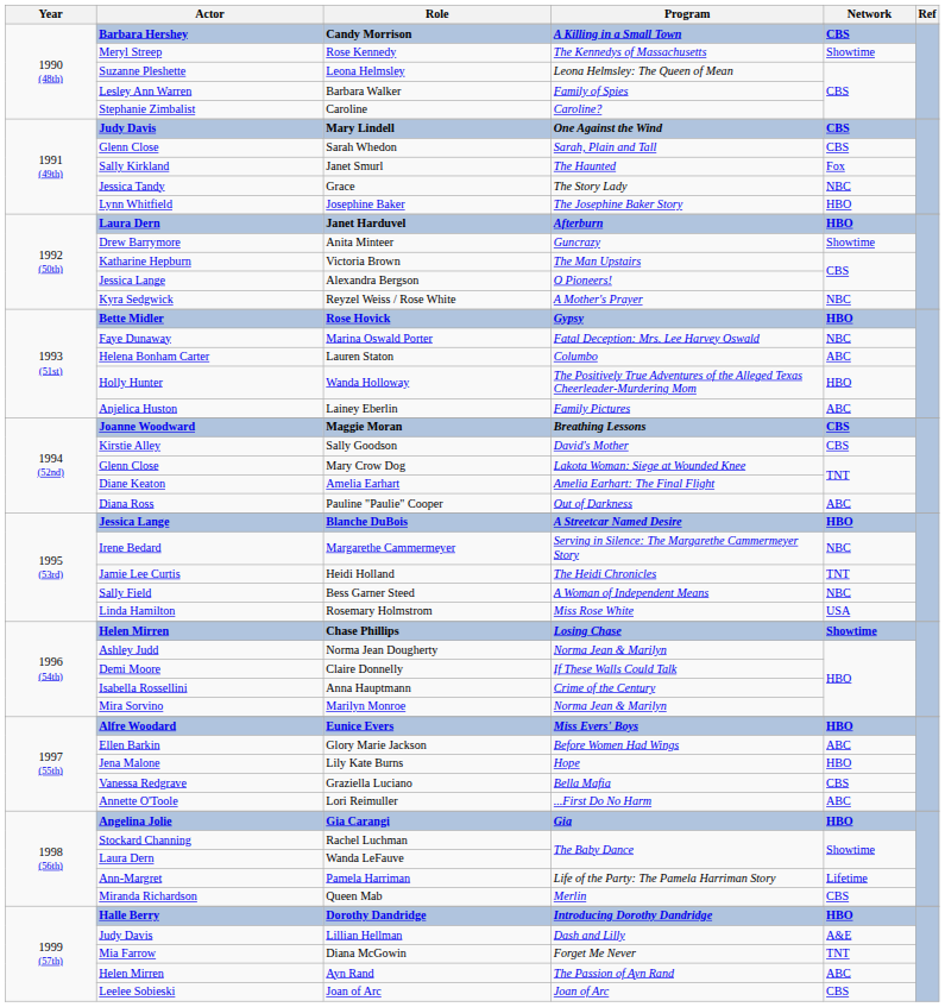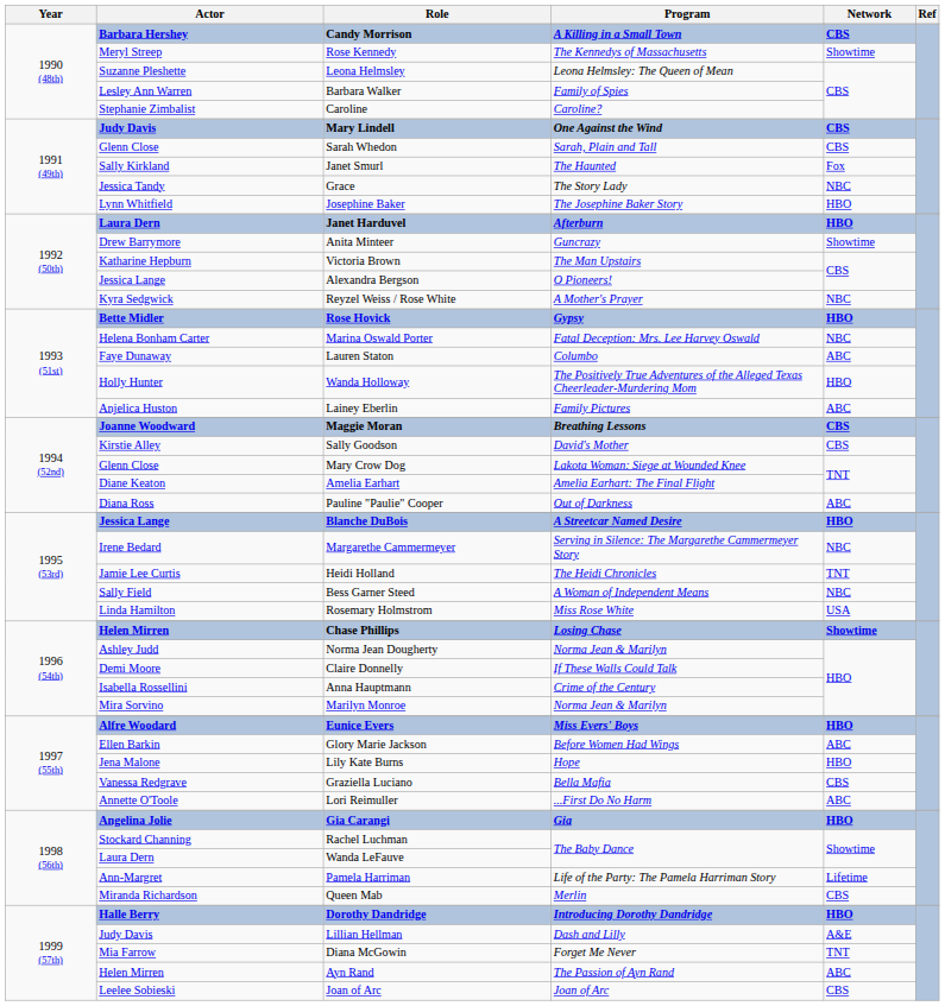 <table class="wikitable">
 <tr>
 <th style="width:10%;">Year</th>
 <th style="width:25%;">Actor</th>
 <th style="width:25%;">Role</th>
 <th style="width:30%;">Program</th>
 <th style="width:10%;">Network</th>
 <th style="width:5%;">Ref</th>
 </tr>
 <tr>
 <td rowspan="6" style="text-align:center;">1990 <br><small><a href='#'>(48th)</a></small></td>
 </tr>
 <tr style="background:#B0C4DE;">
 <td><strong><a href='#'>Barbara Hershey</a> </strong></td>
 <td><strong>Candy Morrison</strong></td>
 <td><strong><em><a href='#'>A Killing in a Small Town</a></em></strong></td>
 <td><strong><a href='#'>CBS</a></strong></td>
 <td rowspan="5"></td>
 </tr>
 <tr>
 <td><a href='#'>Meryl Streep</a></td>
 <td><a href='#'>Rose Kennedy</a></td>
 <td><em><a href='#'>The Kennedys of Massachusetts</a></em></td>
 <td><a href='#'>Showtime</a></td>
 </tr>
 <tr>
 <td><a href='#'>Suzanne Pleshette</a></td>
 <td><a href='#'>Leona Helmsley</a></td>
 <td><em>Leona Helmsley: The Queen of Mean</em></td>
 <td rowspan="3"><a href='#'>CBS</a></td>
 </tr>
 <tr>
 <td><a href='#'>Lesley Ann Warren</a></td>
 <td>Barbara Walker</td>
 <td><em><a href='#'>Family of Spies</a></em></td>
 </tr>
 <tr>
 <td><a href='#'>Stephanie Zimbalist</a></td>
 <td>Caroline</td>
 <td><em><a href='#'>Caroline?</a></em></td>
 </tr>
 <tr>
 <td rowspan="6" style="text-align:center;">1991 <br><small><a href='#'>(49th)</a></small></td>
 </tr>
 <tr style="background:#B0C4DE;">
 <td><strong><a href='#'>Judy Davis</a> </strong></td>
 <td><strong>Mary Lindell</strong></td>
 <td><strong><em>One Against the Wind</em></strong></td>
 <td><strong><a href='#'>CBS</a></strong></td>
 <td rowspan="5"></td>
 </tr>
 <tr>
 <td><a href='#'>Glenn Close</a></td>
 <td>Sarah Whedon</td>
 <td><em><a href='#'>Sarah, Plain and Tall</a></em></td>
 <td><a href='#'>CBS</a></td>
 </tr>
 <tr>
 <td><a href='#'>Sally Kirkland</a></td>
 <td>Janet Smurl</td>
 <td><em><a href='#'>The Haunted</a></em></td>
 <td><a href='#'>Fox</a></td>
 </tr>
 <tr>
 <td><a href='#'>Jessica Tandy</a></td>
 <td>Grace</td>
 <td><em>The Story Lady</em></td>
 <td><a href='#'>NBC</a></td>
 </tr>
 <tr>
 <td><a href='#'>Lynn Whitfield</a></td>
 <td><a href='#'>Josephine Baker</a></td>
 <td><em><a href='#'>The Josephine Baker Story</a></em></td>
 <td><a href='#'>HBO</a></td>
 </tr>
 <tr>
 <td rowspan="6" style="text-align:center;">1992 <br><small><a href='#'>(50th)</a></small></td>
 </tr>
 <tr style="background:#B0C4DE;">
 <td><strong><a href='#'>Laura Dern</a> </strong></td>
 <td><strong>Janet Harduvel</strong></td>
 <td><strong><em><a href='#'>Afterburn</a></em></strong></td>
 <td><strong><a href='#'>HBO</a></strong></td>
 <td rowspan="5"></td>
 </tr>
 <tr>
 <td><a href='#'>Drew Barrymore</a></td>
 <td>Anita Minteer</td>
 <td><em><a href='#'>Guncrazy</a></em></td>
 <td><a href='#'>Showtime</a></td>
 </tr>
 <tr>
 <td><a href='#'>Katharine Hepburn</a></td>
 <td>Victoria Brown</td>
 <td><em><a href='#'>The Man Upstairs</a></em></td>
 <td rowspan="2"><a href='#'>CBS</a></td>
 </tr>
 <tr>
 <td><a href='#'>Jessica Lange</a></td>
 <td>Alexandra Bergson</td>
 <td><em><a href='#'>O Pioneers!</a></em></td>
 </tr>
 <tr>
 <td><a href='#'>Kyra Sedgwick</a></td>
 <td>Reyzel Weiss / Rose White</td>
 <td><em><a href='#'>A Mother's Prayer</a></em></td>
 <td><a href='#'>NBC</a></td>
 </tr>
 <tr>
 <td rowspan="6" style="text-align:center;">1993 <br><small><a href='#'>(51st)</a></small></td>
 </tr>
 <tr style="background:#B0C4DE;">
 <td><strong><a href='#'>Bette Midler</a> </strong></td>
 <td><strong><a href='#'>Rose Hovick</a></strong></td>
 <td><strong><em><a href='#'>Gypsy</a></em></strong></td>
 <td><strong><a href='#'>HBO</a></strong></td>
 <td rowspan="5"></td>
 </tr>
 <tr>
-<td><a href='#'>Faye Dunaway</a></td>
+<td><a href='#'>Helena Bonham Carter</a></td>
 <td><a href='#'>Marina Oswald Porter</a></td>
 <td><em><a href='#'>Fatal Deception: Mrs. Lee Harvey Oswald</a></em></td>
 <td><a href='#'>NBC</a></td>
 </tr>
 <tr>
-<td><a href='#'>Helena Bonham Carter</a></td>
+<td><a href='#'>Faye Dunaway</a></td>
 <td>Lauren Staton</td>
 <td><em><a href='#'>Columbo</a></em></td>
 <td><a href='#'>ABC</a></td>
 </tr>
 <tr>
 <td><a href='#'>Holly Hunter</a></td>
 <td><a href='#'>Wanda Holloway</a></td>
 <td><em><a href='#'>The Positively True Adventures of the Alleged Texas Cheerleader-Murdering Mom</a></em></td>
 <td><a href='#'>HBO</a></td>
 </tr>
 <tr>
 <td><a href='#'>Anjelica Huston</a></td>
 <td>Lainey Eberlin</td>
 <td><em><a href='#'>Family Pictures</a></em></td>
 <td><a href='#'>ABC</a></td>
 </tr>
 <tr>
 <td rowspan="6" style="text-align:center;">1994 <br><small><a href='#'>(52nd)</a></small></td>
 </tr>
 <tr style="background:#B0C4DE;">
 <td><strong><a href='#'>Joanne Woodward</a> </strong></td>
 <td><strong>Maggie Moran</strong></td>
 <td><strong><em>Breathing Lessons</em></strong></td>
 <td><strong><a href='#'>CBS</a></strong></td>
 <td rowspan="5"></td>
 </tr>
 <tr>
 <td><a href='#'>Kirstie Alley</a></td>
 <td>Sally Goodson</td>
 <td><em><a href='#'>David's Mother</a></em></td>
 <td><a href='#'>CBS</a></td>
 </tr>
 <tr>
 <td><a href='#'>Glenn Close</a></td>
 <td>Mary Crow Dog</td>
 <td><em><a href='#'>Lakota Woman: Siege at Wounded Knee</a></em></td>
 <td rowspan="2"><a href='#'>TNT</a></td>
 </tr>
 <tr>
 <td><a href='#'>Diane Keaton</a></td>
 <td><a href='#'>Amelia Earhart</a></td>
 <td><em><a href='#'>Amelia Earhart: The Final Flight</a></em></td>
 </tr>
 <tr>
 <td><a href='#'>Diana Ross</a></td>
 <td>Pauline "Paulie" Cooper</td>
 <td><em><a href='#'>Out of Darkness</a></em></td>
 <td><a href='#'>ABC</a></td>
 </tr>
 <tr>
 <td rowspan="6" style="text-align:center;">1995 <br><small><a href='#'>(53rd)</a></small></td>
 </tr>
 <tr style="background:#B0C4DE;">
 <td><strong><a href='#'>Jessica Lange</a> </strong></td>
 <td><strong><a href='#'>Blanche DuBois</a></strong></td>
 <td><strong><em><a href='#'>A Streetcar Named Desire</a></em></strong></td>
 <td><strong><a href='#'>HBO</a></strong></td>
 <td rowspan="5"></td>
 </tr>
 <tr>
 <td><a href='#'>Irene Bedard</a></td>
 <td><a href='#'>Margarethe Cammermeyer</a></td>
 <td><em><a href='#'>Serving in Silence: The Margarethe Cammermeyer Story</a></em></td>
 <td><a href='#'>NBC</a></td>
 </tr>
 <tr>
 <td><a href='#'>Jamie Lee Curtis</a></td>
 <td>Heidi Holland</td>
 <td><em><a href='#'>The Heidi Chronicles</a></em></td>
 <td><a href='#'>TNT</a></td>
 </tr>
 <tr>
 <td><a href='#'>Sally Field</a></td>
 <td>Bess Garner Steed</td>
 <td><em><a href='#'>A Woman of Independent Means</a></em></td>
 <td><a href='#'>NBC</a></td>
 </tr>
 <tr>
 <td><a href='#'>Linda Hamilton</a></td>
 <td>Rosemary Holmstrom</td>
 <td><em><a href='#'>Miss Rose White</a></em></td>
 <td><a href='#'>USA</a></td>
 </tr>
 <tr>
 <td rowspan="6" style="text-align:center;">1996 <br><small><a href='#'>(54th)</a></small></td>
 </tr>
 <tr style="background:#B0C4DE;">
 <td><strong><a href='#'>Helen Mirren</a> </strong></td>
 <td><strong>Chase Phillips</strong></td>
 <td><strong><em><a href='#'>Losing Chase</a></em></strong></td>
 <td><strong><a href='#'>Showtime</a></strong></td>
 <td rowspan="5"></td>
 </tr>
 <tr>
 <td><a href='#'>Ashley Judd</a></td>
 <td>Norma Jean Dougherty</td>
 <td><em><a href='#'>Norma Jean & Marilyn</a></em></td>
 <td rowspan="4"><a href='#'>HBO</a></td>
 </tr>
 <tr>
 <td><a href='#'>Demi Moore</a></td>
 <td>Claire Donnelly</td>
 <td><em><a href='#'>If These Walls Could Talk</a></em></td>
 </tr>
 <tr>
 <td><a href='#'>Isabella Rossellini</a></td>
 <td>Anna Hauptmann</td>
 <td><em><a href='#'>Crime of the Century</a></em></td>
 </tr>
 <tr>
 <td><a href='#'>Mira Sorvino</a></td>
 <td><a href='#'>Marilyn Monroe</a></td>
 <td><em><a href='#'>Norma Jean & Marilyn</a></em></td>
 </tr>
 <tr>
 <td rowspan="6" style="text-align:center;">1997 <br><small><a href='#'>(55th)</a></small></td>
 </tr>
 <tr style="background:#B0C4DE;">
 <td><strong><a href='#'>Alfre Woodard</a> </strong></td>
 <td><strong><a href='#'>Eunice Evers</a></strong></td>
 <td><strong><em><a href='#'>Miss Evers' Boys</a></em></strong></td>
 <td><strong><a href='#'>HBO</a></strong></td>
 <td rowspan="5"></td>
 </tr>
 <tr>
 <td><a href='#'>Ellen Barkin</a></td>
 <td>Glory Marie Jackson</td>
 <td><em><a href='#'>Before Women Had Wings</a></em></td>
 <td><a href='#'>ABC</a></td>
 </tr>
 <tr>
 <td><a href='#'>Jena Malone</a></td>
 <td>Lily Kate Burns</td>
 <td><em><a href='#'>Hope</a></em></td>
 <td><a href='#'>HBO</a></td>
 </tr>
 <tr>
 <td><a href='#'>Vanessa Redgrave</a></td>
 <td>Graziella Luciano</td>
 <td><em><a href='#'>Bella Mafia</a></em></td>
 <td><a href='#'>CBS</a></td>
 </tr>
 <tr>
 <td><a href='#'>Annette O'Toole</a></td>
 <td>Lori Reimuller</td>
 <td><em><a href='#'>...First Do No Harm</a></em></td>
 <td><a href='#'>ABC</a></td>
 </tr>
 <tr>
 <td rowspan="6" style="text-align:center;">1998 <br><small><a href='#'>(56th)</a></small></td>
 </tr>
 <tr style="background:#B0C4DE;">
 <td><strong><a href='#'>Angelina Jolie</a> </strong></td>
 <td><strong><a href='#'>Gia Carangi</a></strong></td>
 <td><strong><em><a href='#'>Gia</a></em></strong></td>
 <td><strong><a href='#'>HBO</a></strong></td>
 <td rowspan="5"></td>
 </tr>
 <tr>
 <td><a href='#'>Stockard Channing</a></td>
 <td>Rachel Luchman</td>
 <td rowspan="2"><em><a href='#'>The Baby Dance</a></em></td>
 <td rowspan="2"><a href='#'>Showtime</a></td>
 </tr>
 <tr>
 <td><a href='#'>Laura Dern</a></td>
 <td>Wanda LeFauve</td>
 </tr>
 <tr>
 <td><a href='#'>Ann-Margret</a></td>
 <td><a href='#'>Pamela Harriman</a></td>
 <td><em>Life of the Party: The Pamela Harriman Story</em></td>
 <td><a href='#'>Lifetime</a></td>
 </tr>
 <tr>
 <td><a href='#'>Miranda Richardson</a></td>
 <td>Queen Mab</td>
 <td><em><a href='#'>Merlin</a></em></td>
 <td><a href='#'>CBS</a></td>
 </tr>
 <tr>
 <td rowspan="6" style="text-align:center;">1999 <br><small><a href='#'>(57th)</a></small></td>
 </tr>
 <tr style="background:#B0C4DE;">
 <td><strong><a href='#'>Halle Berry</a> </strong></td>
 <td><strong><a href='#'>Dorothy Dandridge</a></strong></td>
 <td><strong><em><a href='#'>Introducing Dorothy Dandridge</a></em></strong></td>
 <td><strong><a href='#'>HBO</a></strong></td>
 <td rowspan="5"></td>
 </tr>
 <tr>
 <td><a href='#'>Judy Davis</a></td>
 <td><a href='#'>Lillian Hellman</a></td>
 <td><em><a href='#'>Dash and Lilly</a></em></td>
 <td><a href='#'>A&E</a></td>
 </tr>
 <tr>
 <td><a href='#'>Mia Farrow</a></td>
 <td>Diana McGowin</td>
 <td><em>Forget Me Never</em></td>
 <td><a href='#'>TNT</a></td>
 </tr>
 <tr>
 <td><a href='#'>Helen Mirren</a></td>
 <td><a href='#'>Ayn Rand</a></td>
 <td><em><a href='#'>The Passion of Ayn Rand</a></em></td>
 <td><a href='#'>ABC</a></td>
 </tr>
 <tr>
 <td><a href='#'>Leelee Sobieski</a></td>
 <td><a href='#'>Joan of Arc</a></td>
 <td><em><a href='#'>Joan of Arc</a></em></td>
 <td><a href='#'>CBS</a></td>
 </tr>
 </table>
